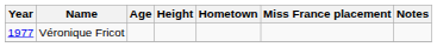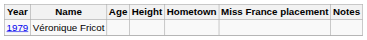 <table class="wikitable sortable">
 <tr>
 <th>Year</th>
 <th>Name</th>
 <th>Age</th>
 <th>Height</th>
 <th>Hometown</th>
 <th>Miss France placement</th>
 <th>Notes</th>
 </tr>
 <tr>
-<td><a href='#'>1977</a></td>
+<td><a href='#'>1979</a></td>
 <td>Véronique Fricot</td>
 <td></td>
 <td></td>
 <td></td>
 <td></td>
 <td></td>
 </tr>
 <tr>
 </tr>
 </table>
